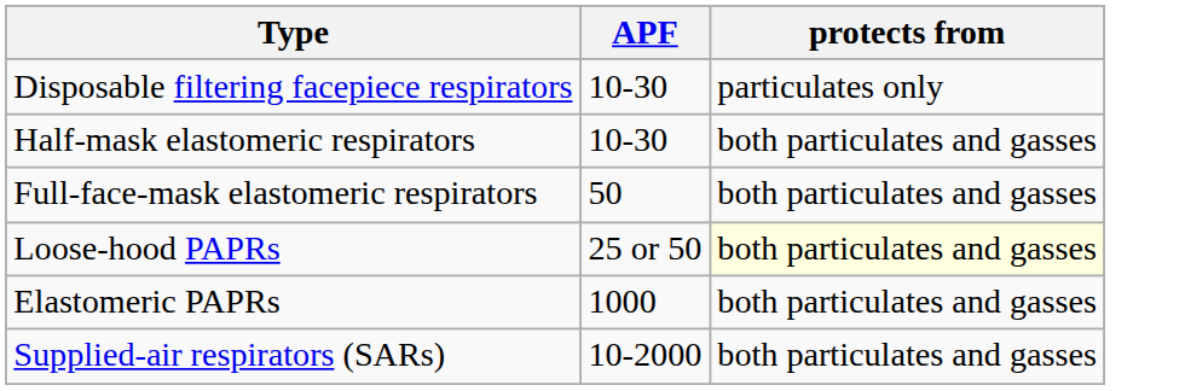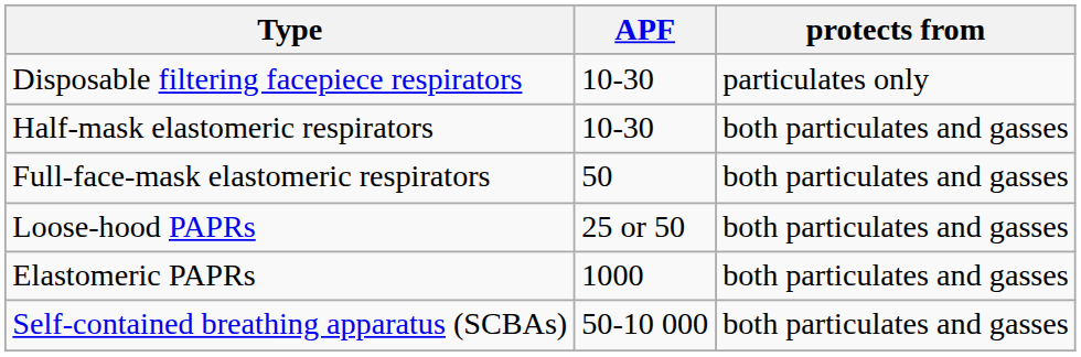 <table class="wikitable">
 <tr>
 <th>Type</th>
 <th><a href='#'>APF</a></th>
 <th>protects from</th>
 </tr>
 <tr>
 <td>Disposable <a href='#'>filtering facepiece respirators</a></td>
 <td>10-30</td>
 <td>particulates only</td>
 </tr>
 <tr>
 <td>Half-mask elastomeric respirators</td>
 <td>10-30</td>
 <td>both particulates and gasses</td>
 </tr>
 <tr>
 <td>Full-face-mask elastomeric respirators</td>
 <td>50</td>
 <td>both particulates and gasses</td>
 </tr>
 <tr>
 <td>Loose-hood <a href='#'>PAPRs</a></td>
 <td>25 or 50</td>
-<td style="background: lightyellow;">both particulates and gasses</td>
+<td>both particulates and gasses</td>
 </tr>
 <tr>
 <td>Elastomeric PAPRs</td>
 <td>1000</td>
 <td>both particulates and gasses</td>
 </tr>
 <tr>
-<td><a href='#'>Supplied-air respirators</a> (SARs)</td>
-<td>10-2000</td>
+<td><a href='#'>Self-contained breathing apparatus</a> (SCBAs)</td>
+<td>50-10 000</td>
 <td>both particulates and gasses</td>
 </tr>
 </table>
